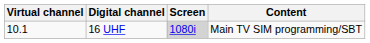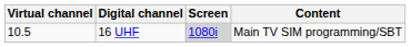 <table class="wikitable">
 <tr>
 <th>Virtual channel</th>
 <th>Digital channel</th>
 <th>Screen</th>
 <th>Content</th>
 </tr>
 <tr>
-<td>10.1</td>
+<td>10.5</td>
 <td>16 <a href='#'>UHF</a></td>
 <td style="background: lightgrey;"><a href='#'>1080i</a></td>
 <td>Main TV SIM programming/SBT</td>
 </tr>
 </table>
